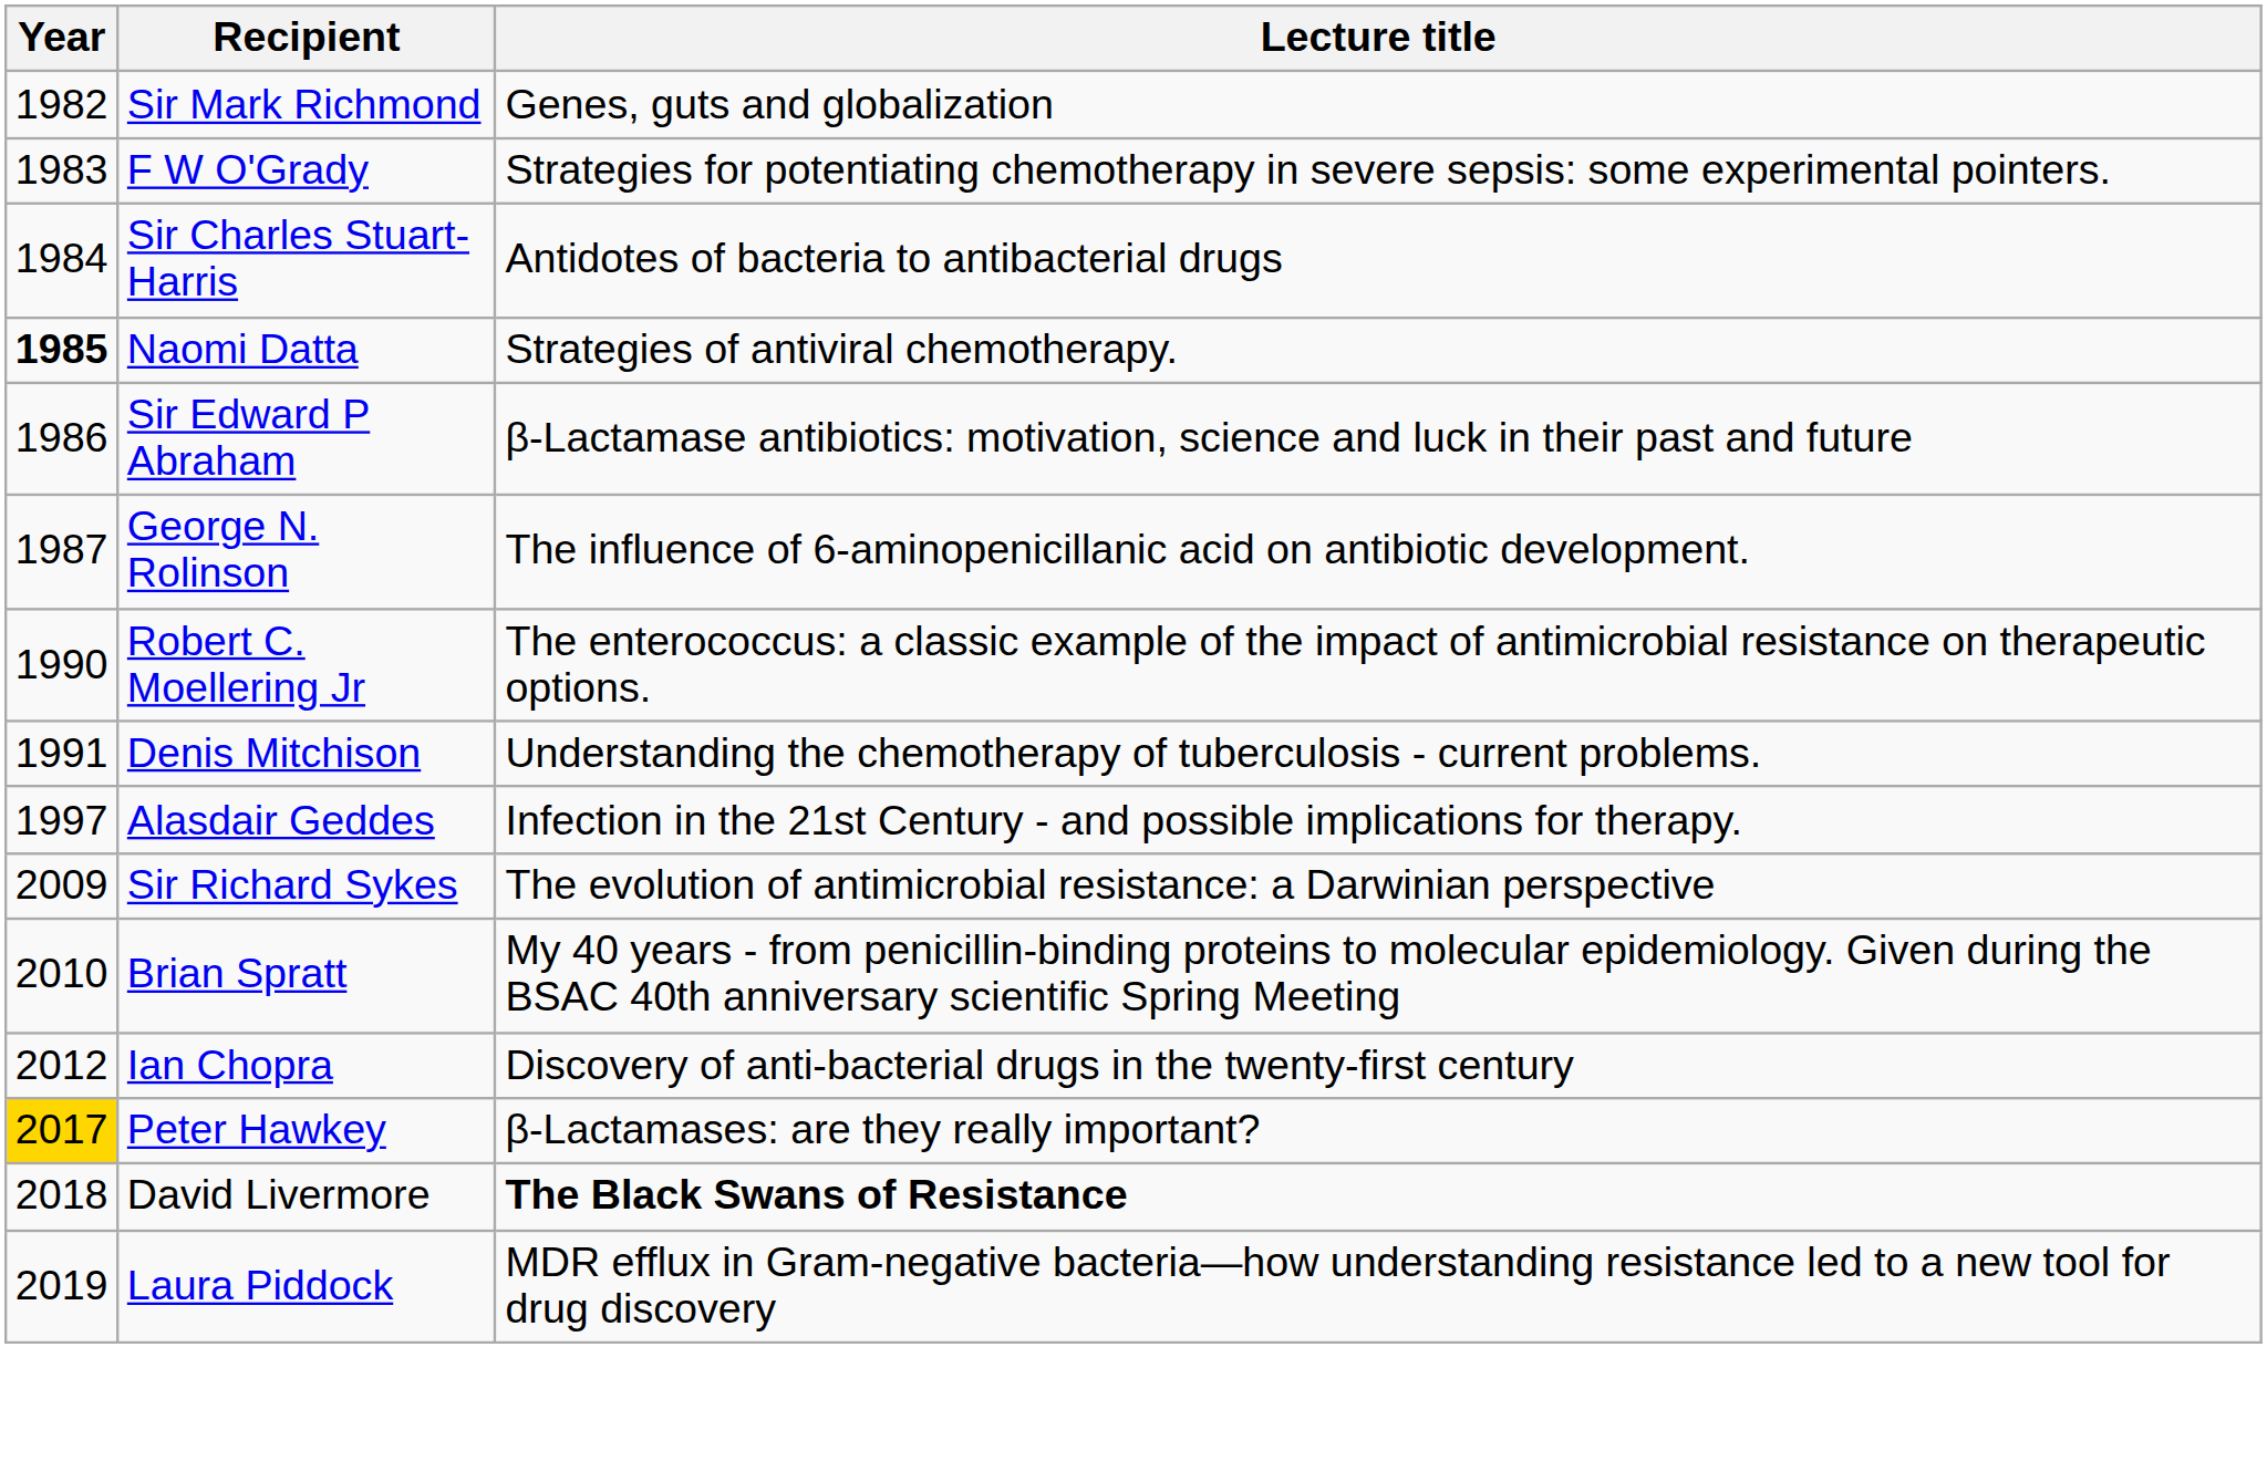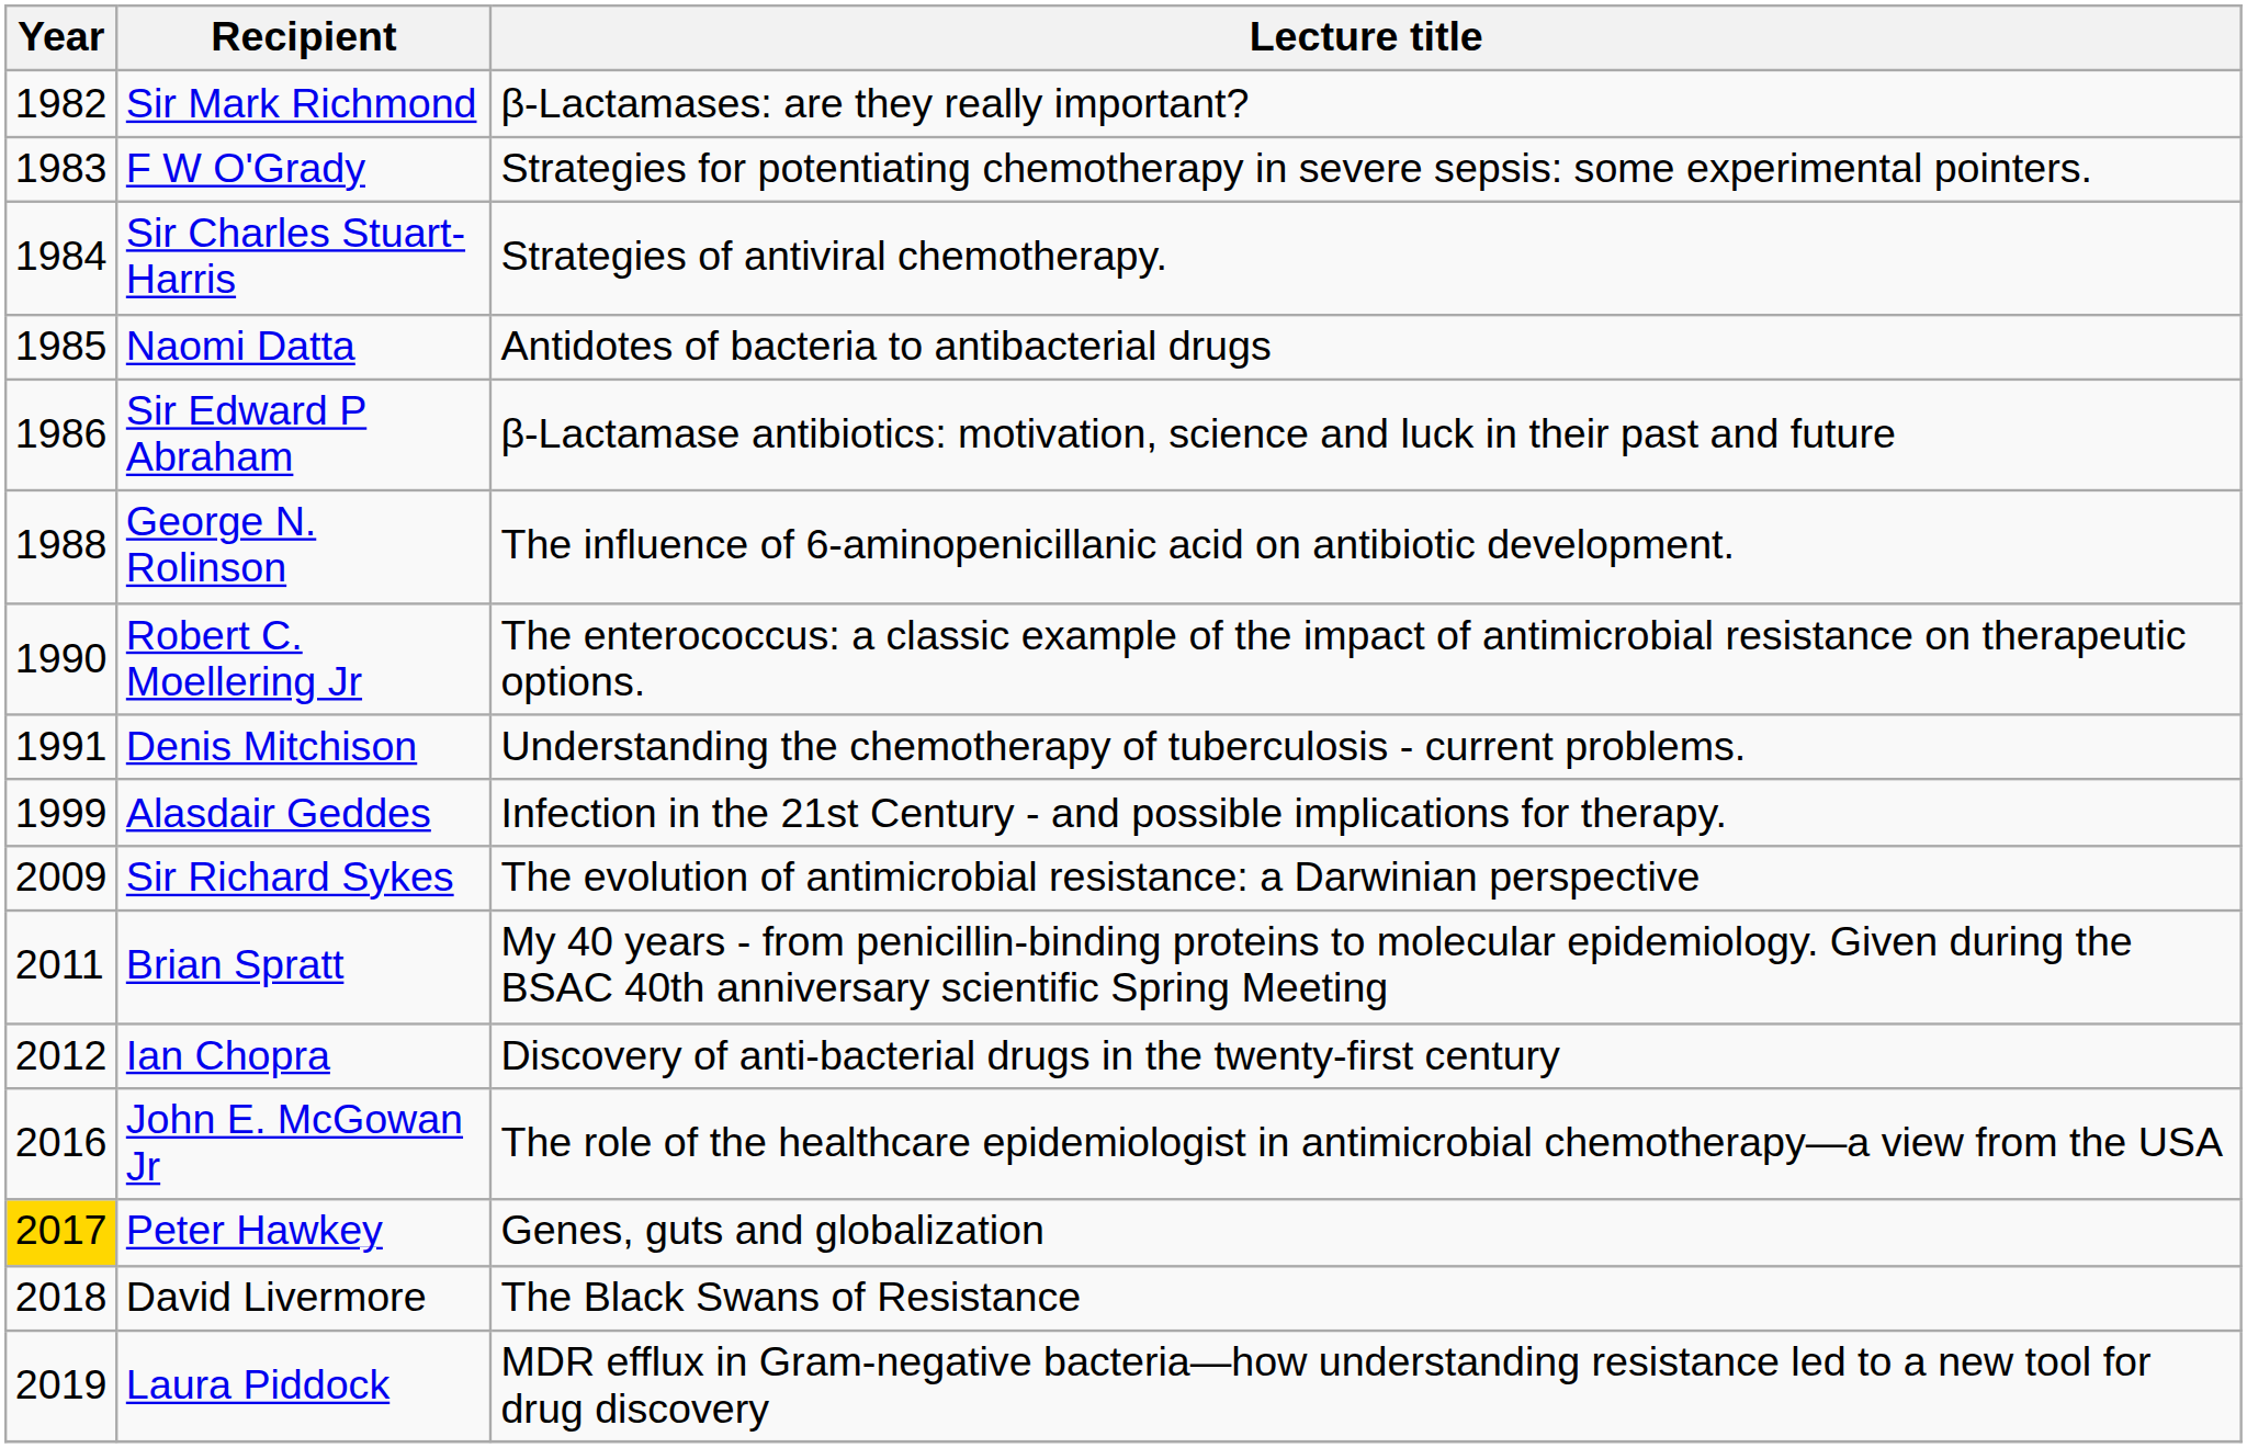 <table class="wikitable">
 <tr>
 <th>Year</th>
 <th>Recipient</th>
 <th>Lecture title</th>
 </tr>
 <tr>
 <td>1982</td>
 <td><a href='#'>Sir Mark Richmond</a></td>
-<td>Genes, guts and globalization</td>
+<td>β-Lactamases: are they really important?</td>
 </tr>
 <tr>
 <td>1983</td>
 <td><a href='#'>F W O'Grady</a></td>
 <td>Strategies for potentiating chemotherapy in severe sepsis: some experimental pointers.</td>
 </tr>
 <tr>
 <td>1984</td>
 <td><a href='#'>Sir Charles Stuart-Harris</a></td>
-<td>Antidotes of bacteria to antibacterial drugs</td>
+<td>Strategies of antiviral chemotherapy.</td>
 </tr>
 <tr>
-<td><strong>1985</strong></td>
+<td>1985</td>
 <td><a href='#'>Naomi Datta</a></td>
-<td>Strategies of antiviral chemotherapy.</td>
+<td>Antidotes of bacteria to antibacterial drugs</td>
 </tr>
 <tr>
 <td>1986</td>
 <td><a href='#'>Sir Edward P Abraham</a></td>
 <td>β-Lactamase antibiotics: motivation, science and luck in their past and future</td>
 </tr>
 <tr>
-<td>1987</td>
+<td>1988</td>
 <td><a href='#'>George N. Rolinson</a></td>
 <td>The influence of 6-aminopenicillanic acid on antibiotic development.</td>
 </tr>
 <tr>
 <td>1990</td>
 <td><a href='#'>Robert C. Moellering Jr</a></td>
 <td>The enterococcus: a classic example of the impact of antimicrobial resistance on therapeutic options.</td>
 </tr>
 <tr>
 <td>1991</td>
 <td><a href='#'>Denis Mitchison</a></td>
 <td>Understanding the chemotherapy of tuberculosis - current problems.</td>
 </tr>
 <tr>
-<td>1997</td>
+<td>1999</td>
 <td><a href='#'>Alasdair Geddes</a></td>
 <td>Infection in the 21st Century - and possible implications for therapy.</td>
 </tr>
 <tr>
 <td>2009</td>
 <td><a href='#'>Sir Richard Sykes</a></td>
 <td>The evolution of antimicrobial resistance: a Darwinian perspective</td>
 </tr>
 <tr>
-<td>2010</td>
+<td>2011</td>
 <td><a href='#'>Brian Spratt</a></td>
 <td>My 40 years - from penicillin-binding proteins to molecular epidemiology. Given during the BSAC 40th anniversary scientific Spring Meeting</td>
 </tr>
 <tr>
 <td>2012</td>
 <td><a href='#'>Ian Chopra</a></td>
 <td>Discovery of anti-bacterial drugs in the twenty-first century</td>
 </tr>
 <tr>
+<td>2016</td>
+<td><a href='#'>John E. McGowan Jr</a></td>
+<td>The role of the healthcare epidemiologist in antimicrobial chemotherapy—a view from the USA</td>
+</tr>
+<tr>
 <td style="background: gold;">2017</td>
 <td><a href='#'>Peter Hawkey</a></td>
-<td>β-Lactamases: are they really important?</td>
+<td>Genes, guts and globalization</td>
 </tr>
 <tr>
 <td>2018</td>
 <td>David Livermore</td>
-<td><strong>The Black Swans of Resistance</strong></td>
+<td>The Black Swans of Resistance</td>
 </tr>
 <tr>
 <td>2019</td>
 <td><a href='#'>Laura Piddock</a></td>
 <td>MDR efflux in Gram-negative bacteria—how understanding resistance led to a new tool for drug discovery</td>
 </tr>
 <tr>
 </tr>
 </table>
